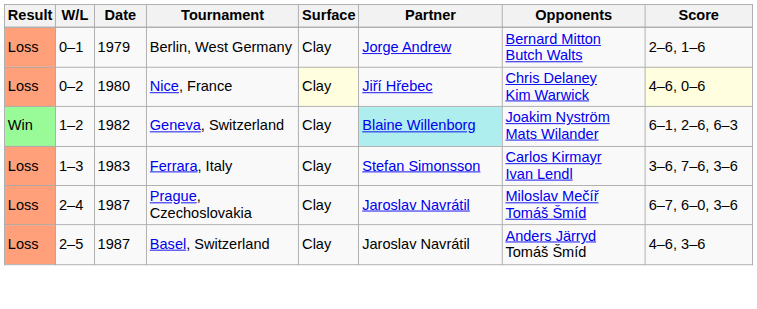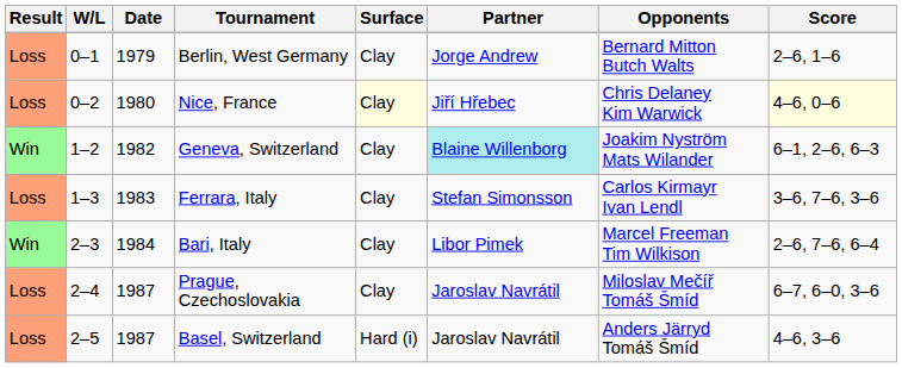 <table class="sortable wikitable">
 <tr>
 <th style="width:40px">Result</th>
 <th style="width:35px" class="unsortable">W/L</th>
 <th style="width:50px">Date</th>
 <th style="width:160px">Tournament</th>
 <th style="width:50px">Surface</th>
 <th style="width:150px">Partner</th>
 <th style="width:150px">Opponents</th>
 <th style="width:110px" class="unsortable">Score</th>
 </tr>
 <tr>
 </tr>
 <tr>
 <td style="background:#ffa07a;">Loss</td>
 <td>0–1</td>
 <td>1979</td>
 <td>Berlin, West Germany</td>
 <td>Clay</td>
 <td> <a href='#'>Jorge Andrew</a></td>
 <td> <a href='#'>Bernard Mitton</a> <br>  <a href='#'>Butch Walts</a></td>
 <td>2–6, 1–6</td>
 </tr>
 <tr>
 <td style="background:#ffa07a;">Loss</td>
 <td>0–2</td>
 <td>1980</td>
 <td><a href='#'>Nice</a>, France</td>
 <td style="background: lightyellow;">Clay</td>
 <td> <a href='#'>Jiří Hřebec</a></td>
 <td> <a href='#'>Chris Delaney</a> <br>  <a href='#'>Kim Warwick</a></td>
 <td style="background: lightyellow;">4–6, 0–6</td>
 </tr>
 <tr>
 <td style="background:#98fb98;">Win</td>
 <td>1–2</td>
 <td>1982</td>
 <td><a href='#'>Geneva</a>, Switzerland</td>
 <td>Clay</td>
 <td style="background: paleturquoise;"> <a href='#'>Blaine Willenborg</a></td>
 <td> <a href='#'>Joakim Nyström</a> <br>  <a href='#'>Mats Wilander</a></td>
 <td>6–1, 2–6, 6–3</td>
 </tr>
 <tr>
 <td style="background:#ffa07a;">Loss</td>
 <td>1–3</td>
 <td>1983</td>
 <td><a href='#'>Ferrara</a>, Italy</td>
 <td>Clay</td>
 <td> <a href='#'>Stefan Simonsson</a></td>
 <td> <a href='#'>Carlos Kirmayr</a> <br>  <a href='#'>Ivan Lendl</a></td>
 <td>3–6, 7–6, 3–6</td>
 </tr>
 <tr>
+<td style="background:#98fb98;">Win</td>
+<td>2–3</td>
+<td>1984</td>
+<td><a href='#'>Bari</a>, Italy</td>
+<td>Clay</td>
+<td> <a href='#'>Libor Pimek</a></td>
+<td> <a href='#'>Marcel Freeman</a> <br>  <a href='#'>Tim Wilkison</a></td>
+<td>2–6, 7–6, 6–4</td>
+</tr>
+<tr>
 <td style="background:#ffa07a;">Loss</td>
 <td>2–4</td>
 <td>1987</td>
 <td><a href='#'>Prague</a>, Czechoslovakia</td>
 <td>Clay</td>
 <td> <a href='#'>Jaroslav Navrátil</a></td>
 <td> <a href='#'>Miloslav Mečíř</a> <br>  <a href='#'>Tomáš Šmíd</a></td>
 <td>6–7, 6–0, 3–6</td>
 </tr>
 <tr>
 <td style="background:#ffa07a;">Loss</td>
 <td>2–5</td>
 <td>1987</td>
 <td><a href='#'>Basel</a>, Switzerland</td>
-<td>Clay</td>
+<td>Hard (i)</td>
 <td> Jaroslav Navrátil</td>
 <td> <a href='#'>Anders Järryd</a> <br>  Tomáš Šmíd</td>
 <td>4–6, 3–6</td>
 </tr>
 </table>
